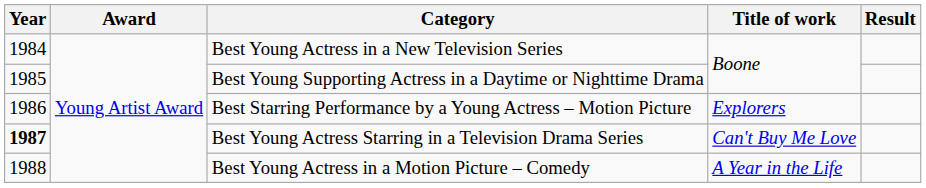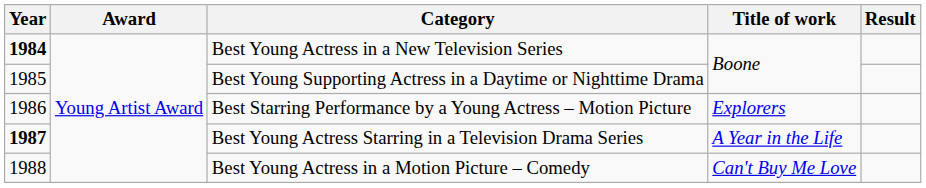 <table class="wikitable sortable">
 <tr>
 <th>Year</th>
 <th>Award</th>
 <th>Category</th>
 <th>Title of work</th>
 <th>Result</th>
 </tr>
 <tr>
-<td>1984</td>
+<td><strong>1984</strong></td>
 <td rowspan = '5'><a href='#'>Young Artist Award</a></td>
 <td>Best Young Actress in a New Television Series</td>
 <td rowspan = '2'><em>Boone</em></td>
 <td></td>
 </tr>
 <tr>
 <td>1985</td>
 <td>Best Young Supporting Actress in a Daytime or Nighttime Drama</td>
 <td></td>
 </tr>
 <tr>
 <td>1986</td>
 <td>Best Starring Performance by a Young Actress – Motion Picture</td>
 <td><em><a href='#'>Explorers</a></em></td>
 <td></td>
 </tr>
 <tr>
 <td><strong>1987</strong></td>
 <td>Best Young Actress Starring in a Television Drama Series</td>
-<td><em><a href='#'>Can't Buy Me Love</a></em></td>
+<td><em><a href='#'>A Year in the Life</a></em></td>
 <td></td>
 </tr>
 <tr>
 <td>1988</td>
 <td>Best Young Actress in a Motion Picture – Comedy</td>
-<td><em><a href='#'>A Year in the Life</a></em></td>
+<td><em><a href='#'>Can't Buy Me Love</a></em></td>
 <td></td>
 </tr>
 </table>
